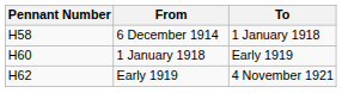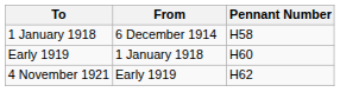 <table class="wikitable" style="text-align:left">
 <tr>
+<th>To</th>
+<th>From</th>
 <th>Pennant Number</th>
-<th>From</th>
-<th>To</th>
 </tr>
 <tr>
+<td>1 January 1918</td>
+<td>6 December 1914  </td>
 <td>H58</td>
-<td>6 December 1914  </td>
-<td>1 January 1918</td>
 </tr>
 <tr>
+<td>Early 1919</td>
+<td>1 January 1918</td>
 <td>H60</td>
-<td>1 January 1918</td>
-<td>Early 1919</td>
 </tr>
 <tr>
+<td>4 November 1921</td>
+<td>Early 1919</td>
 <td>H62</td>
-<td>Early 1919</td>
-<td>4 November 1921</td>
 </tr>
 </table>
